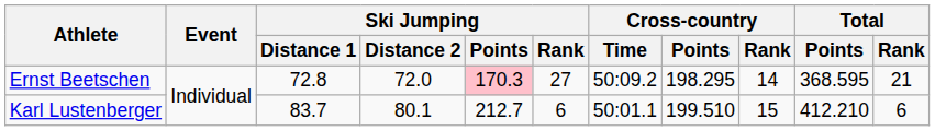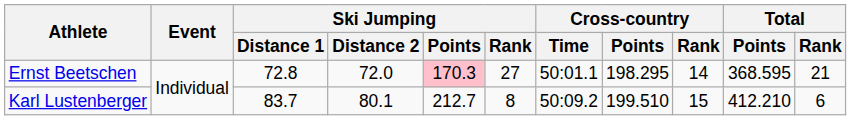 <table class="wikitable" style="font-size:90%">
 <tr>
 <th rowspan="2">Athlete</th>
 <th rowspan="2">Event</th>
 <th colspan="4">Ski Jumping</th>
 <th colspan="3">Cross-country</th>
 <th colspan="2">Total</th>
 </tr>
 <tr>
 <th>Distance 1</th>
 <th>Distance 2</th>
 <th>Points</th>
 <th>Rank</th>
 <th>Time</th>
 <th>Points</th>
 <th>Rank</th>
 <th>Points</th>
 <th>Rank</th>
 </tr>
 <tr>
 <td><a href='#'>Ernst Beetschen</a></td>
 <td rowspan="2">Individual</td>
 <td align="center">72.8</td>
 <td align="center">72.0</td>
 <td align="center" style="background: pink;">170.3</td>
 <td align="center">27</td>
-<td align="center">50:09.2</td>
+<td align="center">50:01.1</td>
 <td align="center">198.295</td>
 <td align="center">14</td>
 <td align="center">368.595</td>
 <td align="center">21</td>
 </tr>
 <tr>
 <td><a href='#'>Karl Lustenberger</a></td>
 <td align="center">83.7</td>
 <td align="center">80.1</td>
 <td align="center">212.7</td>
-<td align="center">6</td>
-<td align="center">50:01.1</td>
+<td align="center">8</td>
+<td align="center">50:09.2</td>
 <td align="center">199.510</td>
 <td align="center">15</td>
 <td align="center">412.210</td>
 <td align="center">6</td>
 </tr>
 </table>
